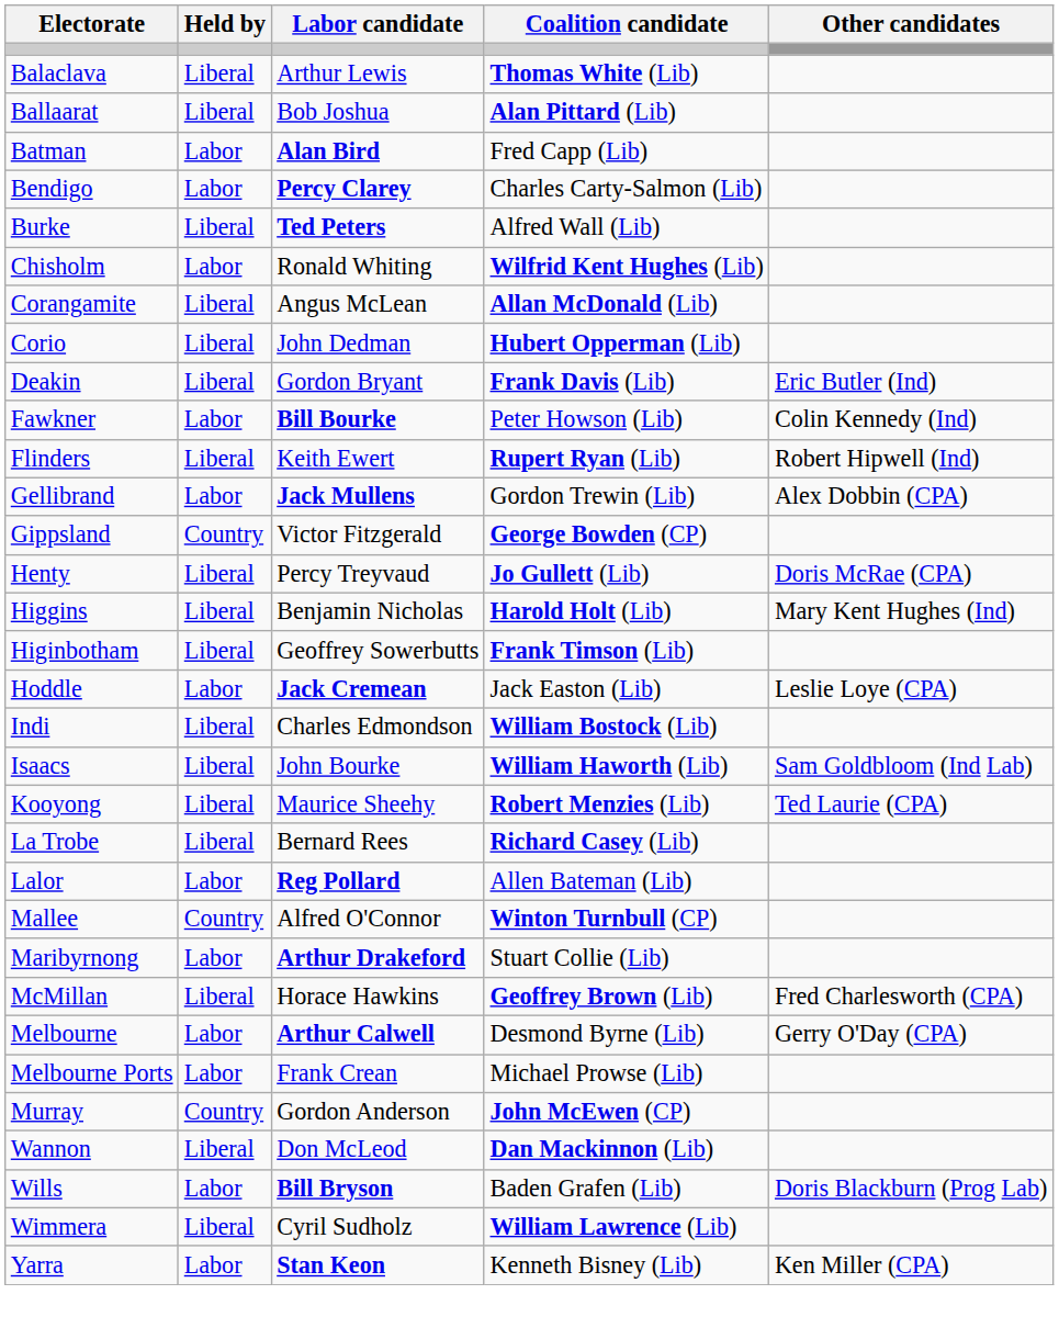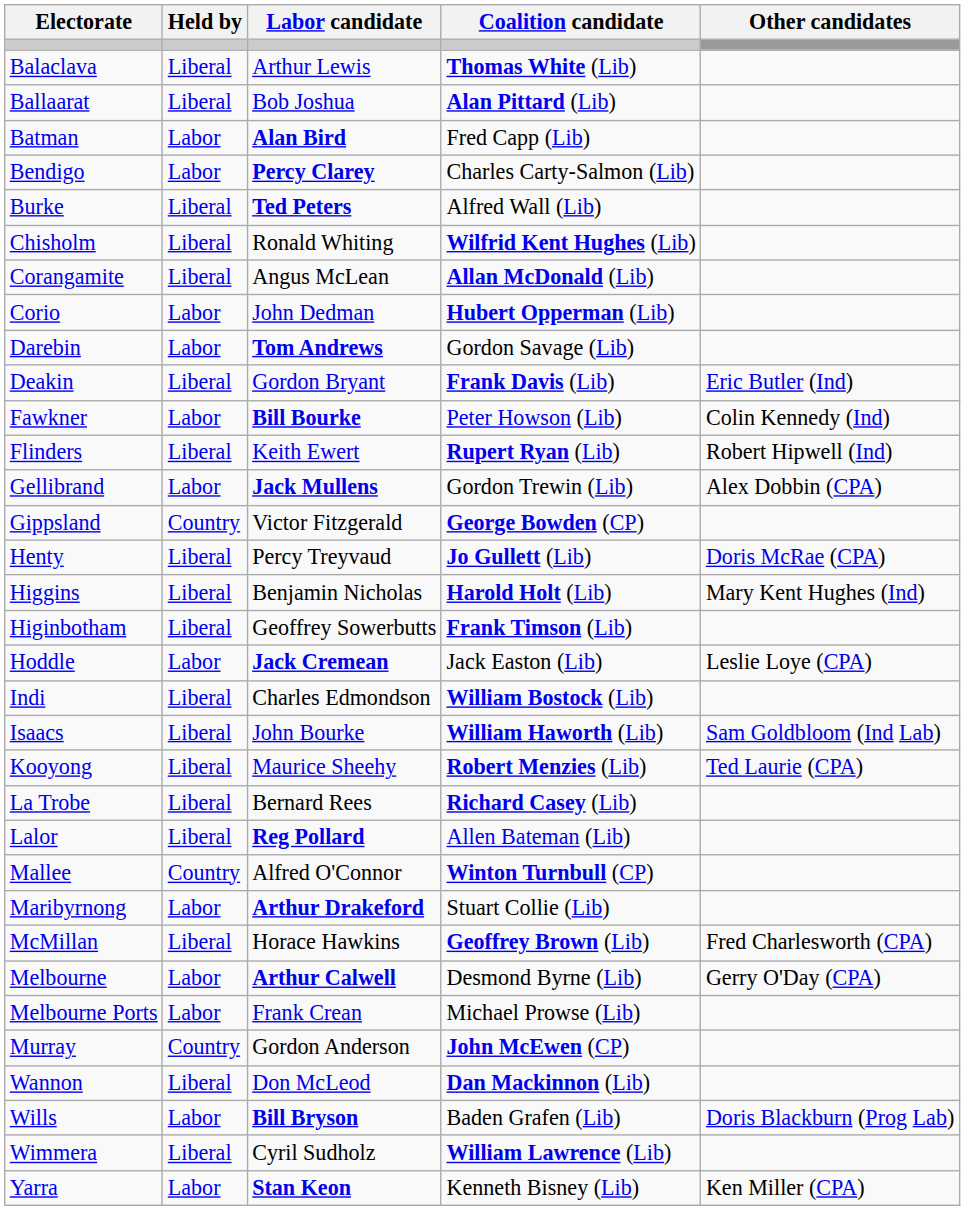 <table class="wikitable">
 <tr>
 <th>Electorate</th>
 <th>Held by</th>
 <th><a href='#'>Labor</a> candidate</th>
 <th><a href='#'>Coalition</a> candidate</th>
 <th>Other candidates</th>
 </tr>
 <tr bgcolor="#cccccc">
 <td></td>
 <td></td>
 <td></td>
 <td></td>
 <td bgcolor="#999999"></td>
 </tr>
 <tr>
 <td><a href='#'>Balaclava</a></td>
 <td><a href='#'>Liberal</a></td>
 <td><a href='#'>Arthur Lewis</a></td>
 <td><strong><a href='#'>Thomas White</a></strong> (<a href='#'>Lib</a>)</td>
 <td></td>
 </tr>
 <tr>
 <td><a href='#'>Ballaarat</a></td>
 <td><a href='#'>Liberal</a></td>
 <td><a href='#'>Bob Joshua</a></td>
 <td><strong><a href='#'>Alan Pittard</a></strong> (<a href='#'>Lib</a>)</td>
 <td></td>
 </tr>
 <tr>
 <td><a href='#'>Batman</a></td>
 <td><a href='#'>Labor</a></td>
 <td><strong><a href='#'>Alan Bird</a></strong></td>
 <td>Fred Capp (<a href='#'>Lib</a>)</td>
 <td></td>
 </tr>
 <tr>
 <td><a href='#'>Bendigo</a></td>
 <td><a href='#'>Labor</a></td>
 <td><strong><a href='#'>Percy Clarey</a></strong></td>
 <td>Charles Carty-Salmon (<a href='#'>Lib</a>)</td>
 <td></td>
 </tr>
 <tr>
 <td><a href='#'>Burke</a></td>
 <td><a href='#'>Liberal</a></td>
 <td><strong><a href='#'>Ted Peters</a></strong></td>
 <td>Alfred Wall (<a href='#'>Lib</a>)</td>
 <td></td>
 </tr>
 <tr>
 <td><a href='#'>Chisholm</a></td>
-<td><a href='#'>Labor</a></td>
+<td><a href='#'>Liberal</a></td>
 <td>Ronald Whiting</td>
 <td><strong><a href='#'>Wilfrid Kent Hughes</a></strong> (<a href='#'>Lib</a>)</td>
 <td></td>
 </tr>
 <tr>
 <td><a href='#'>Corangamite</a></td>
 <td><a href='#'>Liberal</a></td>
 <td>Angus McLean</td>
 <td><strong><a href='#'>Allan McDonald</a></strong> (<a href='#'>Lib</a>)</td>
 <td></td>
 </tr>
 <tr>
 <td><a href='#'>Corio</a></td>
-<td><a href='#'>Liberal</a></td>
+<td><a href='#'>Labor</a></td>
 <td><a href='#'>John Dedman</a></td>
 <td><strong><a href='#'>Hubert Opperman</a></strong> (<a href='#'>Lib</a>)</td>
+<td></td>
+</tr>
+<tr>
+<td><a href='#'>Darebin</a></td>
+<td><a href='#'>Labor</a></td>
+<td><strong><a href='#'>Tom Andrews</a></strong></td>
+<td>Gordon Savage (<a href='#'>Lib</a>)</td>
 <td></td>
 </tr>
 <tr>
 <td><a href='#'>Deakin</a></td>
 <td><a href='#'>Liberal</a></td>
 <td><a href='#'>Gordon Bryant</a></td>
 <td><strong><a href='#'>Frank Davis</a></strong> (<a href='#'>Lib</a>)</td>
 <td><a href='#'>Eric Butler</a> (<a href='#'>Ind</a>)</td>
 </tr>
 <tr>
 <td><a href='#'>Fawkner</a></td>
 <td><a href='#'>Labor</a></td>
 <td><strong><a href='#'>Bill Bourke</a></strong></td>
 <td><a href='#'>Peter Howson</a> (<a href='#'>Lib</a>)</td>
 <td>Colin Kennedy (<a href='#'>Ind</a>)</td>
 </tr>
 <tr>
 <td><a href='#'>Flinders</a></td>
 <td><a href='#'>Liberal</a></td>
 <td><a href='#'>Keith Ewert</a></td>
 <td><strong><a href='#'>Rupert Ryan</a></strong> (<a href='#'>Lib</a>)</td>
 <td>Robert Hipwell (<a href='#'>Ind</a>)</td>
 </tr>
 <tr>
 <td><a href='#'>Gellibrand</a></td>
 <td><a href='#'>Labor</a></td>
 <td><strong><a href='#'>Jack Mullens</a></strong></td>
 <td>Gordon Trewin (<a href='#'>Lib</a>)</td>
 <td>Alex Dobbin (<a href='#'>CPA</a>)</td>
 </tr>
 <tr>
 <td><a href='#'>Gippsland</a></td>
 <td><a href='#'>Country</a></td>
 <td>Victor Fitzgerald</td>
 <td><strong><a href='#'>George Bowden</a></strong> (<a href='#'>CP</a>)</td>
 </tr>
 <tr>
 <td><a href='#'>Henty</a></td>
 <td><a href='#'>Liberal</a></td>
 <td>Percy Treyvaud</td>
 <td><strong><a href='#'>Jo Gullett</a></strong> (<a href='#'>Lib</a>)</td>
 <td><a href='#'>Doris McRae</a> (<a href='#'>CPA</a>)</td>
 </tr>
 <tr>
 <td><a href='#'>Higgins</a></td>
 <td><a href='#'>Liberal</a></td>
 <td>Benjamin Nicholas</td>
 <td><strong><a href='#'>Harold Holt</a></strong> (<a href='#'>Lib</a>)</td>
 <td>Mary Kent Hughes (<a href='#'>Ind</a>)</td>
 </tr>
 <tr>
 <td><a href='#'>Higinbotham</a></td>
 <td><a href='#'>Liberal</a></td>
 <td>Geoffrey Sowerbutts</td>
 <td><strong><a href='#'>Frank Timson</a></strong> (<a href='#'>Lib</a>)</td>
 <td></td>
 </tr>
 <tr>
 <td><a href='#'>Hoddle</a></td>
 <td><a href='#'>Labor</a></td>
 <td><strong><a href='#'>Jack Cremean</a></strong></td>
 <td>Jack Easton (<a href='#'>Lib</a>)</td>
 <td>Leslie Loye (<a href='#'>CPA</a>)</td>
 </tr>
 <tr>
 <td><a href='#'>Indi</a></td>
 <td><a href='#'>Liberal</a></td>
 <td>Charles Edmondson</td>
 <td><strong><a href='#'>William Bostock</a></strong> (<a href='#'>Lib</a>)</td>
 <td></td>
 </tr>
 <tr>
 <td><a href='#'>Isaacs</a></td>
 <td><a href='#'>Liberal</a></td>
 <td><a href='#'>John Bourke</a></td>
 <td><strong><a href='#'>William Haworth</a></strong> (<a href='#'>Lib</a>)</td>
 <td><a href='#'>Sam Goldbloom</a> (<a href='#'>Ind</a> <a href='#'>Lab</a>)</td>
 </tr>
 <tr>
 <td><a href='#'>Kooyong</a></td>
 <td><a href='#'>Liberal</a></td>
 <td><a href='#'>Maurice Sheehy</a></td>
 <td><strong><a href='#'>Robert Menzies</a></strong> (<a href='#'>Lib</a>)</td>
 <td><a href='#'>Ted Laurie</a> (<a href='#'>CPA</a>)</td>
 </tr>
 <tr>
 <td><a href='#'>La Trobe</a></td>
 <td><a href='#'>Liberal</a></td>
 <td>Bernard Rees</td>
 <td><strong><a href='#'>Richard Casey</a></strong> (<a href='#'>Lib</a>)</td>
 <td></td>
 </tr>
 <tr>
 <td><a href='#'>Lalor</a></td>
-<td><a href='#'>Labor</a></td>
+<td><a href='#'>Liberal</a></td>
 <td><strong><a href='#'>Reg Pollard</a></strong></td>
 <td><a href='#'>Allen Bateman</a> (<a href='#'>Lib</a>)</td>
 <td></td>
 </tr>
 <tr>
 <td><a href='#'>Mallee</a></td>
 <td><a href='#'>Country</a></td>
 <td>Alfred O'Connor</td>
 <td><strong><a href='#'>Winton Turnbull</a></strong> (<a href='#'>CP</a>)</td>
 <td></td>
 </tr>
 <tr>
 <td><a href='#'>Maribyrnong</a></td>
 <td><a href='#'>Labor</a></td>
 <td><strong><a href='#'>Arthur Drakeford</a></strong></td>
 <td>Stuart Collie (<a href='#'>Lib</a>)</td>
 <td></td>
 </tr>
 <tr>
 <td><a href='#'>McMillan</a></td>
 <td><a href='#'>Liberal</a></td>
 <td>Horace Hawkins</td>
 <td><strong><a href='#'>Geoffrey Brown</a></strong> (<a href='#'>Lib</a>)</td>
 <td>Fred Charlesworth (<a href='#'>CPA</a>)</td>
 </tr>
 <tr>
 <td><a href='#'>Melbourne</a></td>
 <td><a href='#'>Labor</a></td>
 <td><strong><a href='#'>Arthur Calwell</a></strong></td>
 <td>Desmond Byrne (<a href='#'>Lib</a>)</td>
 <td>Gerry O'Day (<a href='#'>CPA</a>)</td>
 </tr>
 <tr>
 <td><a href='#'>Melbourne Ports</a></td>
 <td><a href='#'>Labor</a></td>
 <td><a href='#'>Frank Crean</a></td>
 <td>Michael Prowse (<a href='#'>Lib</a>)</td>
 <td></td>
 </tr>
 <tr>
 <td><a href='#'>Murray</a></td>
 <td><a href='#'>Country</a></td>
 <td>Gordon Anderson</td>
 <td><strong><a href='#'>John McEwen</a></strong> (<a href='#'>CP</a>)</td>
 <td></td>
 </tr>
 <tr>
 <td><a href='#'>Wannon</a></td>
 <td><a href='#'>Liberal</a></td>
 <td><a href='#'>Don McLeod</a></td>
 <td><strong><a href='#'>Dan Mackinnon</a></strong> (<a href='#'>Lib</a>)</td>
 <td></td>
 </tr>
 <tr>
 <td><a href='#'>Wills</a></td>
 <td><a href='#'>Labor</a></td>
 <td><strong><a href='#'>Bill Bryson</a></strong></td>
 <td>Baden Grafen (<a href='#'>Lib</a>)</td>
 <td><a href='#'>Doris Blackburn</a> (<a href='#'>Prog</a> <a href='#'>Lab</a>)</td>
 </tr>
 <tr>
 <td><a href='#'>Wimmera</a></td>
 <td><a href='#'>Liberal</a></td>
 <td>Cyril Sudholz</td>
 <td><strong><a href='#'>William Lawrence</a></strong> (<a href='#'>Lib</a>)</td>
 <td></td>
 </tr>
 <tr>
 <td><a href='#'>Yarra</a></td>
 <td><a href='#'>Labor</a></td>
 <td><strong><a href='#'>Stan Keon</a></strong></td>
 <td>Kenneth Bisney (<a href='#'>Lib</a>)</td>
 <td>Ken Miller (<a href='#'>CPA</a>)</td>
 </tr>
 </table>
